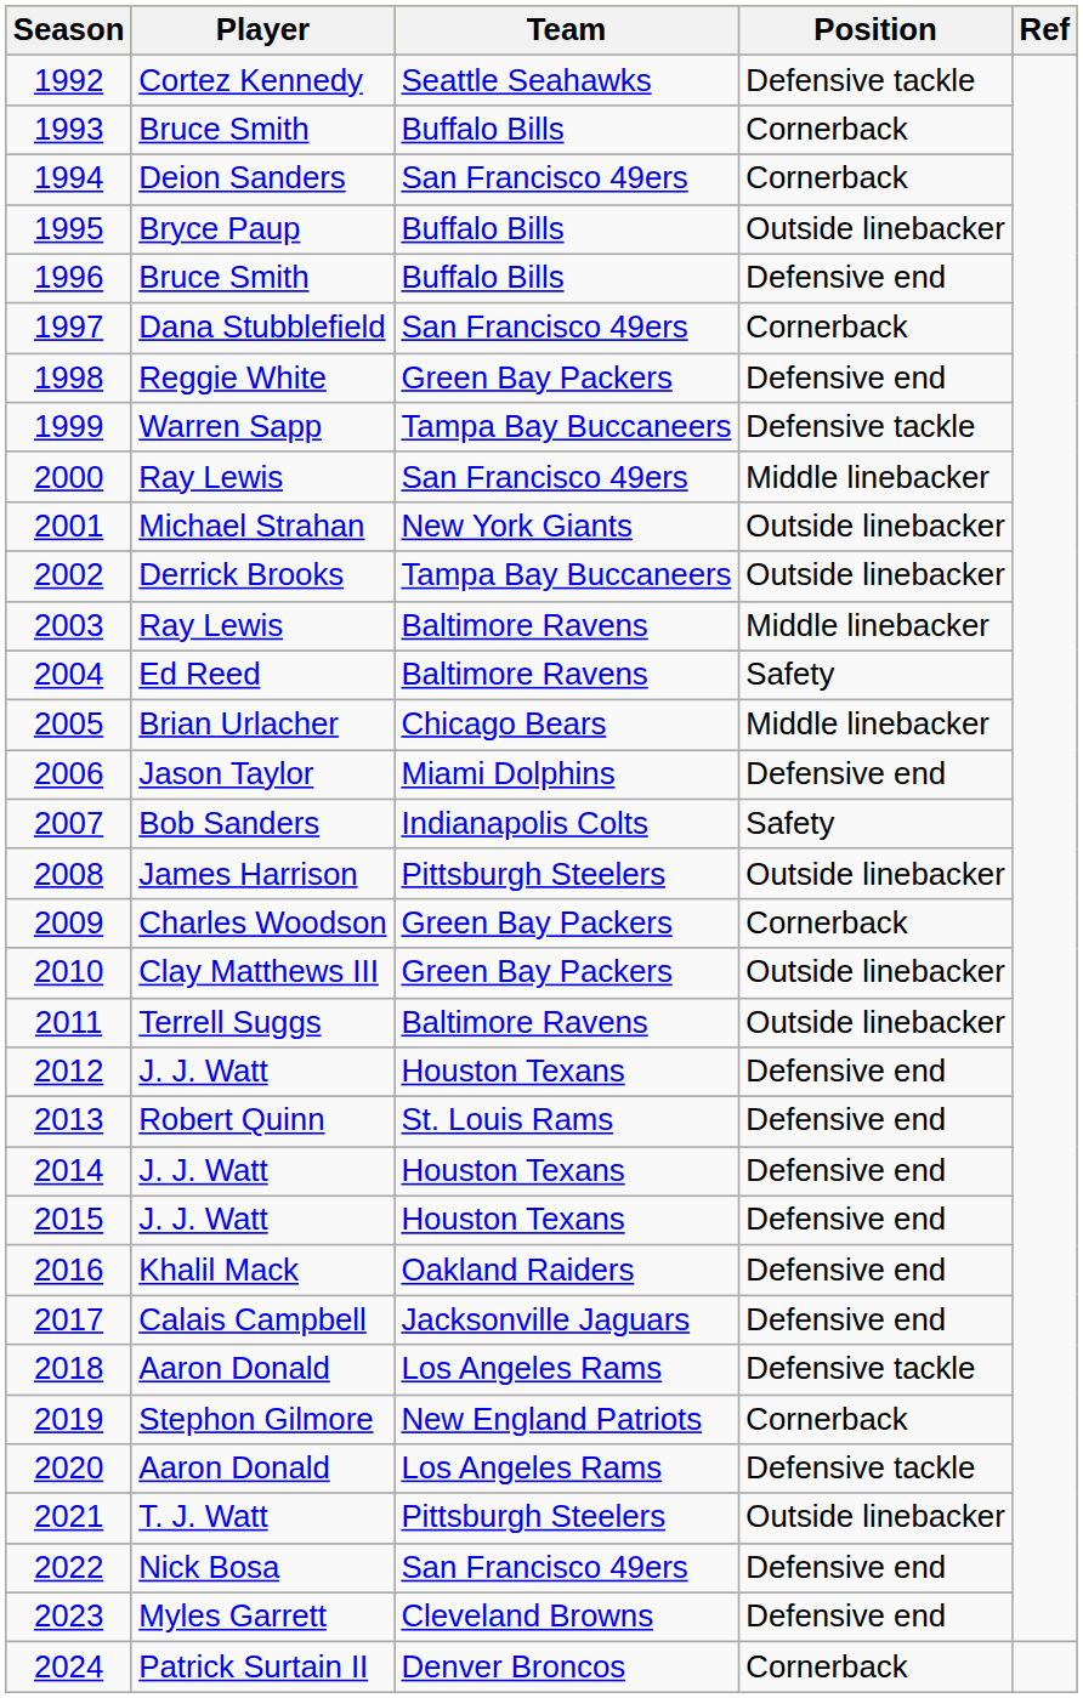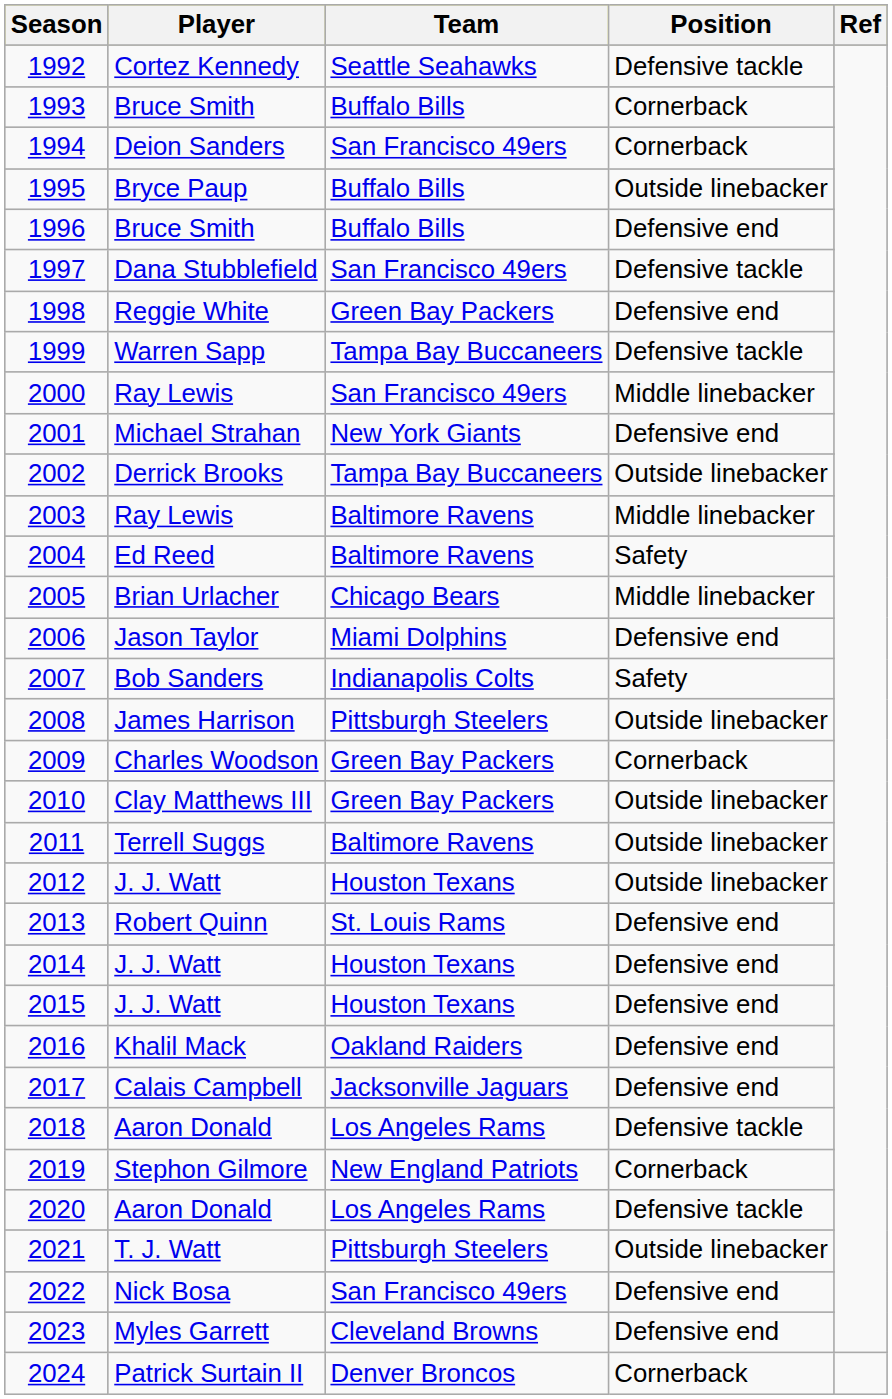 <table class="wikitable sortable">
 <tr bgcolor="#efef">
 <th>Season</th>
 <th>Player</th>
 <th>Team</th>
 <th>Position</th>
 <th class="unsortable">Ref</th>
 </tr>
 <tr>
 <td align=center><a href='#'>1992</a></td>
 <td><a href='#'>Cortez Kennedy</a></td>
 <td><a href='#'>Seattle Seahawks</a></td>
 <td>Defensive tackle</td>
 <td rowspan="32"></td>
 </tr>
 <tr>
 <td align=center><a href='#'>1993</a></td>
 <td><a href='#'>Bruce Smith</a></td>
 <td><a href='#'>Buffalo Bills</a></td>
 <td>Cornerback</td>
 </tr>
 <tr>
 <td align=center><a href='#'>1994</a></td>
 <td><a href='#'>Deion Sanders</a></td>
 <td><a href='#'>San Francisco 49ers</a></td>
 <td>Cornerback</td>
 </tr>
 <tr>
 <td align=center><a href='#'>1995</a></td>
 <td><a href='#'>Bryce Paup</a></td>
 <td><a href='#'>Buffalo Bills</a></td>
 <td>Outside linebacker</td>
 </tr>
 <tr>
 <td align=center><a href='#'>1996</a></td>
 <td><a href='#'>Bruce Smith</a></td>
 <td><a href='#'>Buffalo Bills</a></td>
 <td>Defensive end</td>
 </tr>
 <tr>
 <td align=center><a href='#'>1997</a></td>
 <td><a href='#'>Dana Stubblefield</a></td>
 <td><a href='#'>San Francisco 49ers</a></td>
-<td>Cornerback</td>
+<td>Defensive tackle</td>
 </tr>
 <tr>
 <td align=center><a href='#'>1998</a></td>
 <td><a href='#'>Reggie White</a></td>
 <td><a href='#'>Green Bay Packers</a></td>
 <td>Defensive end</td>
 </tr>
 <tr>
 <td align=center><a href='#'>1999</a></td>
 <td><a href='#'>Warren Sapp</a></td>
 <td><a href='#'>Tampa Bay Buccaneers</a></td>
 <td>Defensive tackle</td>
 </tr>
 <tr>
 <td align=center><a href='#'>2000</a></td>
 <td><a href='#'>Ray Lewis</a></td>
 <td><a href='#'>San Francisco 49ers</a></td>
 <td>Middle linebacker</td>
 </tr>
 <tr>
 <td align=center><a href='#'>2001</a></td>
 <td><a href='#'>Michael Strahan</a></td>
 <td><a href='#'>New York Giants</a></td>
-<td>Outside linebacker</td>
+<td>Defensive end</td>
 </tr>
 <tr>
 <td align=center><a href='#'>2002</a></td>
 <td><a href='#'>Derrick Brooks</a></td>
 <td><a href='#'>Tampa Bay Buccaneers</a></td>
 <td>Outside linebacker</td>
 </tr>
 <tr>
 <td align=center><a href='#'>2003</a></td>
 <td><a href='#'>Ray Lewis</a></td>
 <td><a href='#'>Baltimore Ravens</a></td>
 <td>Middle linebacker</td>
 </tr>
 <tr>
 <td align=center><a href='#'>2004</a></td>
 <td><a href='#'>Ed Reed</a></td>
 <td><a href='#'>Baltimore Ravens</a></td>
 <td>Safety</td>
 </tr>
 <tr>
 <td align=center><a href='#'>2005</a></td>
 <td><a href='#'>Brian Urlacher</a></td>
 <td><a href='#'>Chicago Bears</a></td>
 <td>Middle linebacker</td>
 </tr>
 <tr>
 <td align=center><a href='#'>2006</a></td>
 <td><a href='#'>Jason Taylor</a></td>
 <td><a href='#'>Miami Dolphins</a></td>
 <td>Defensive end</td>
 </tr>
 <tr>
 <td align=center><a href='#'>2007</a></td>
 <td><a href='#'>Bob Sanders</a></td>
 <td><a href='#'>Indianapolis Colts</a></td>
 <td>Safety</td>
 </tr>
 <tr>
 <td align=center><a href='#'>2008</a></td>
 <td><a href='#'>James Harrison</a></td>
 <td><a href='#'>Pittsburgh Steelers</a></td>
 <td>Outside linebacker</td>
 </tr>
 <tr>
 <td align=center><a href='#'>2009</a></td>
 <td><a href='#'>Charles Woodson</a></td>
 <td><a href='#'>Green Bay Packers</a></td>
 <td>Cornerback</td>
 </tr>
 <tr>
 <td align=center><a href='#'>2010</a></td>
 <td><a href='#'>Clay Matthews III</a></td>
 <td><a href='#'>Green Bay Packers</a></td>
 <td>Outside linebacker</td>
 </tr>
 <tr>
 <td align=center><a href='#'>2011</a></td>
 <td><a href='#'>Terrell Suggs</a></td>
 <td><a href='#'>Baltimore Ravens</a></td>
 <td>Outside linebacker</td>
 </tr>
 <tr>
 <td align=center><a href='#'>2012</a></td>
 <td><a href='#'>J. J. Watt</a></td>
 <td><a href='#'>Houston Texans</a></td>
-<td>Defensive end</td>
+<td>Outside linebacker</td>
 </tr>
 <tr>
 <td align=center><a href='#'>2013</a></td>
 <td><a href='#'>Robert Quinn</a></td>
 <td><a href='#'>St. Louis Rams</a></td>
 <td>Defensive end</td>
 </tr>
 <tr>
 <td align=center><a href='#'>2014</a></td>
 <td><a href='#'>J. J. Watt</a></td>
 <td><a href='#'>Houston Texans</a></td>
 <td>Defensive end</td>
 </tr>
 <tr>
 <td align=center><a href='#'>2015</a></td>
 <td><a href='#'>J. J. Watt</a></td>
 <td><a href='#'>Houston Texans</a></td>
 <td>Defensive end</td>
 </tr>
 <tr>
 <td align=center><a href='#'>2016</a></td>
 <td><a href='#'>Khalil Mack</a></td>
 <td><a href='#'>Oakland Raiders</a></td>
 <td>Defensive end</td>
 </tr>
 <tr>
 <td align=center><a href='#'>2017</a></td>
 <td><a href='#'>Calais Campbell</a></td>
 <td><a href='#'>Jacksonville Jaguars</a></td>
 <td>Defensive end</td>
 </tr>
 <tr>
 <td align=center><a href='#'>2018</a></td>
 <td><a href='#'>Aaron Donald</a></td>
 <td><a href='#'>Los Angeles Rams</a></td>
 <td>Defensive tackle</td>
 </tr>
 <tr>
 <td align=center><a href='#'>2019</a></td>
 <td><a href='#'>Stephon Gilmore</a></td>
 <td><a href='#'>New England Patriots</a></td>
 <td>Cornerback</td>
 </tr>
 <tr>
 <td align=center><a href='#'>2020</a></td>
 <td><a href='#'>Aaron Donald</a></td>
 <td><a href='#'>Los Angeles Rams</a></td>
 <td>Defensive tackle</td>
 </tr>
 <tr>
 <td align=center><a href='#'>2021</a></td>
 <td><a href='#'>T. J. Watt</a></td>
 <td><a href='#'>Pittsburgh Steelers</a></td>
 <td>Outside linebacker</td>
 </tr>
 <tr>
 <td align=center><a href='#'>2022</a></td>
 <td><a href='#'>Nick Bosa</a></td>
 <td><a href='#'>San Francisco 49ers</a></td>
 <td>Defensive end</td>
 </tr>
 <tr>
 <td align=center><a href='#'>2023</a></td>
 <td><a href='#'>Myles Garrett</a></td>
 <td><a href='#'>Cleveland Browns</a></td>
 <td>Defensive end</td>
 </tr>
 <tr>
 <td align=center><a href='#'>2024</a></td>
 <td><a href='#'>Patrick Surtain II</a></td>
 <td><a href='#'>Denver Broncos</a></td>
 <td>Cornerback</td>
 </tr>
 </table>
